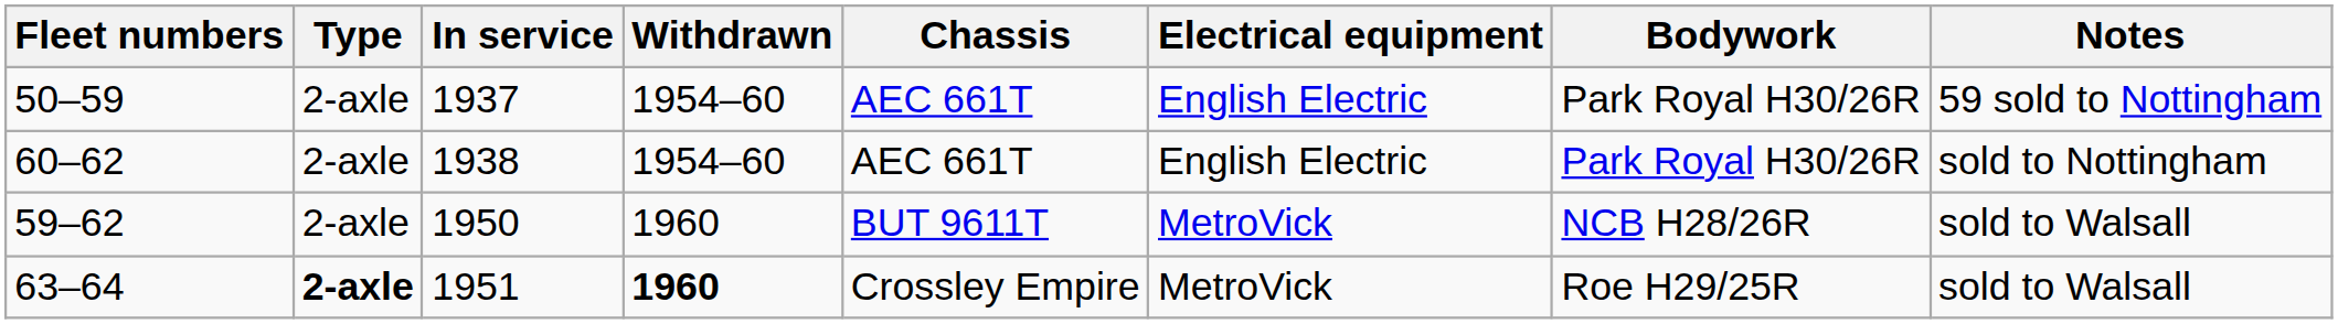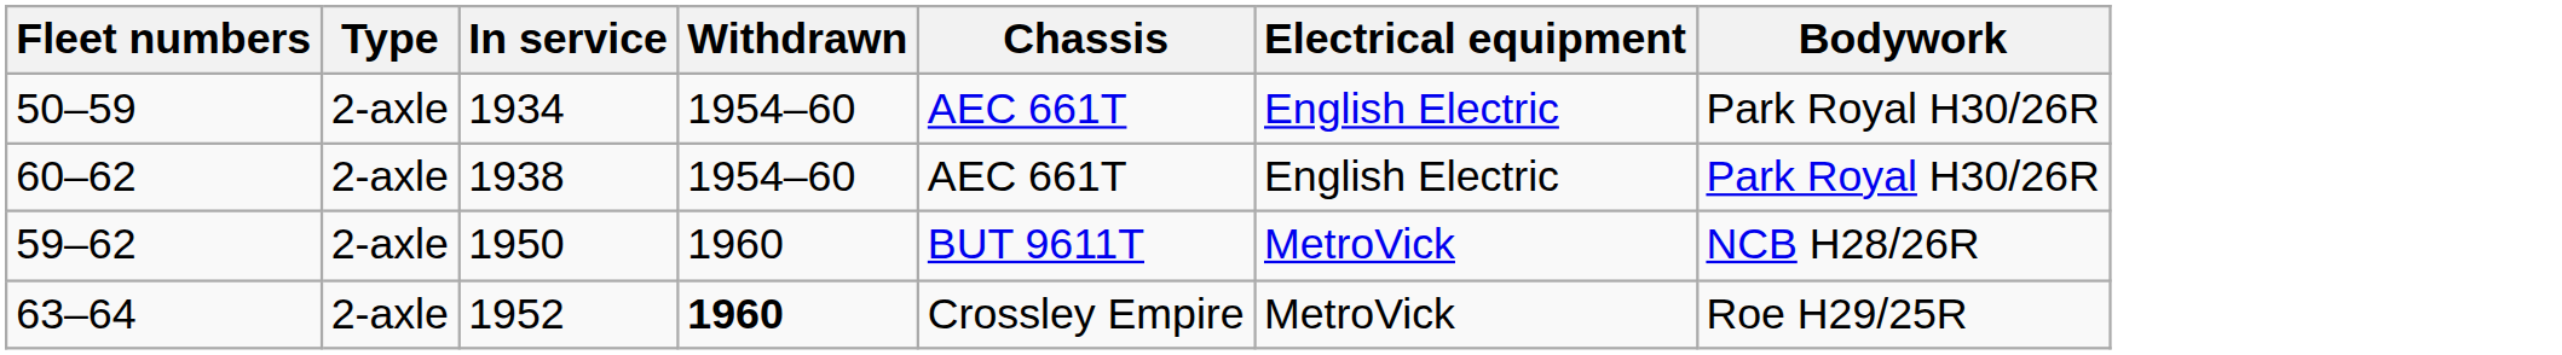 <table class="wikitable">
 <tr>
 <th>Fleet numbers</th>
 <th>Type</th>
 <th>In service</th>
 <th>Withdrawn</th>
 <th>Chassis</th>
 <th>Electrical equipment</th>
 <th>Bodywork</th>
-<th>Notes</th>
 </tr>
 <tr>
 <td>50–59</td>
 <td>2-axle</td>
-<td>1937</td>
+<td>1934</td>
 <td>1954–60</td>
 <td><a href='#'>AEC 661T</a></td>
 <td><a href='#'>English Electric</a></td>
 <td>Park Royal H30/26R</td>
-<td>59 sold to <a href='#'>Nottingham</a></td>
 </tr>
 <tr>
 <td>60–62</td>
 <td>2-axle</td>
 <td>1938</td>
 <td>1954–60</td>
 <td>AEC 661T</td>
 <td>English Electric</td>
 <td><a href='#'>Park Royal</a> H30/26R</td>
-<td>sold to Nottingham</td>
 </tr>
 <tr>
 <td>59–62</td>
 <td>2-axle</td>
 <td>1950</td>
 <td>1960</td>
 <td><a href='#'>BUT 9611T</a></td>
 <td><a href='#'>MetroVick</a></td>
 <td><a href='#'>NCB</a> H28/26R</td>
-<td>sold to Walsall</td>
 </tr>
 <tr>
 <td>63–64</td>
-<td><strong>2-axle</strong></td>
-<td>1951</td>
+<td>2-axle</td>
+<td>1952</td>
 <td><strong>1960</strong></td>
 <td>Crossley Empire</td>
 <td>MetroVick</td>
 <td>Roe H29/25R</td>
-<td>sold to Walsall</td>
 </tr>
 </table>
